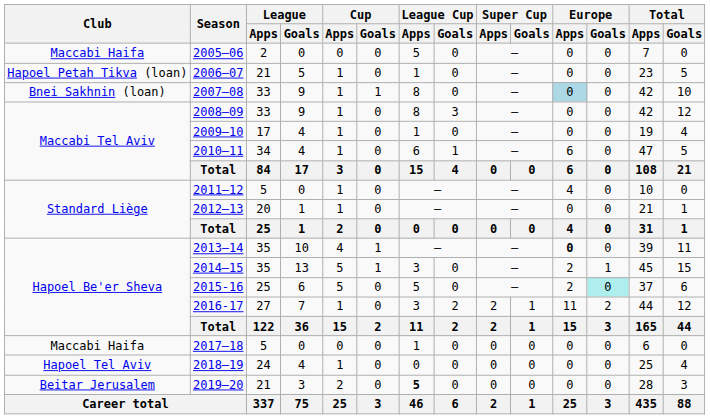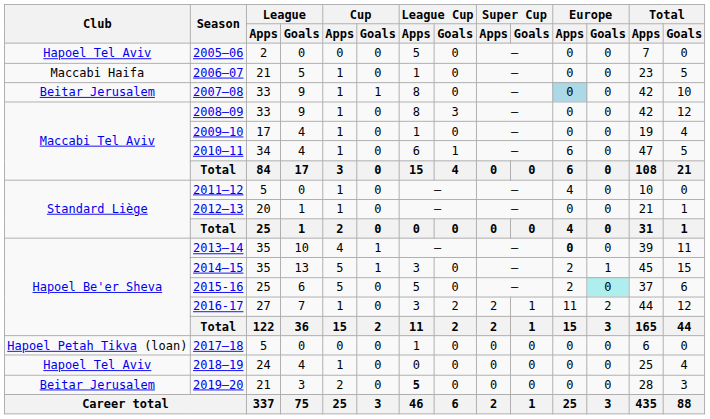 <table class="wikitable" style="text-align:center">
 <tr>
 <th rowspan="2">Club</th>
 <th rowspan="2">Season</th>
 <th colspan="2">League</th>
 <th colspan="2">Cup</th>
 <th colspan="2">League Cup</th>
 <th colspan="2">Super Cup</th>
 <th colspan="2">Europe</th>
 <th colspan="2">Total</th>
 </tr>
 <tr>
 <th>Apps</th>
 <th>Goals</th>
 <th>Apps</th>
 <th>Goals</th>
 <th>Apps</th>
 <th>Goals</th>
 <th>Apps</th>
 <th>Goals</th>
 <th>Apps</th>
 <th>Goals</th>
 <th>Apps</th>
 <th>Goals</th>
 </tr>
 <tr>
-<td><a href='#'>Maccabi Haifa</a></td>
+<td><a href='#'>Hapoel Tel Aviv</a></td>
 <td><a href='#'>2005–06</a></td>
 <td>2</td>
 <td>0</td>
 <td>0</td>
 <td>0</td>
 <td>5</td>
 <td>0</td>
 <td colspan="2">–</td>
 <td>0</td>
 <td>0</td>
 <td>7</td>
 <td>0</td>
 </tr>
 <tr>
-<td><a href='#'>Hapoel Petah Tikva</a> (loan)</td>
+<td>Maccabi Haifa</td>
 <td><a href='#'>2006–07</a></td>
 <td>21</td>
 <td>5</td>
 <td>1</td>
 <td>0</td>
 <td>1</td>
 <td>0</td>
 <td colspan="2">–</td>
 <td>0</td>
 <td>0</td>
 <td>23</td>
 <td>5</td>
 </tr>
 <tr>
-<td><a href='#'>Bnei Sakhnin</a> (loan)</td>
+<td><a href='#'>Beitar Jerusalem</a></td>
 <td><a href='#'>2007–08</a></td>
 <td>33</td>
 <td>9</td>
 <td>1</td>
 <td>1</td>
 <td>8</td>
 <td>0</td>
 <td colspan="2">–</td>
 <td style="background: lightblue;">0</td>
 <td>0</td>
 <td>42</td>
 <td>10</td>
 </tr>
 <tr>
 <td rowspan="4"><a href='#'>Maccabi Tel Aviv</a></td>
 <td><a href='#'>2008–09</a></td>
 <td>33</td>
 <td>9</td>
 <td>1</td>
 <td>0</td>
 <td>8</td>
 <td>3</td>
 <td colspan="2">–</td>
 <td>0</td>
 <td>0</td>
 <td>42</td>
 <td>12</td>
 </tr>
 <tr>
 <td><a href='#'>2009–10</a></td>
 <td>17</td>
 <td>4</td>
 <td>1</td>
 <td>0</td>
 <td>1</td>
 <td>0</td>
 <td colspan="2">–</td>
 <td>0</td>
 <td>0</td>
 <td>19</td>
 <td>4</td>
 </tr>
 <tr>
 <td><a href='#'>2010–11</a></td>
 <td>34</td>
 <td>4</td>
 <td>1</td>
 <td>0</td>
 <td>6</td>
 <td>1</td>
 <td colspan="2">–</td>
 <td>6</td>
 <td>0</td>
 <td>47</td>
 <td>5</td>
 </tr>
 <tr>
 <th>Total</th>
 <th>84</th>
 <th>17</th>
 <th>3</th>
 <th>0</th>
 <th>15</th>
 <th>4</th>
 <th>0</th>
 <th>0</th>
 <th>6</th>
 <th>0</th>
 <th>108</th>
 <th>21</th>
 </tr>
 <tr>
 <td rowspan="3"><a href='#'>Standard Liège</a></td>
 <td><a href='#'>2011–12</a></td>
 <td>5</td>
 <td>0</td>
 <td>1</td>
 <td>0</td>
 <td colspan="2">–</td>
 <td colspan="2">–</td>
 <td>4</td>
 <td>0</td>
 <td>10</td>
 <td>0</td>
 </tr>
 <tr>
 <td><a href='#'>2012–13</a></td>
 <td>20</td>
 <td>1</td>
 <td>1</td>
 <td>0</td>
 <td colspan="2">–</td>
 <td colspan="2">–</td>
 <td>0</td>
 <td>0</td>
 <td>21</td>
 <td>1</td>
 </tr>
 <tr>
 <th>Total</th>
 <th>25</th>
 <th>1</th>
 <th>2</th>
 <th>0</th>
 <th>0</th>
 <th>0</th>
 <th>0</th>
 <th>0</th>
 <th>4</th>
 <th>0</th>
 <th>31</th>
 <th>1</th>
 </tr>
 <tr>
 <td rowspan="5"><a href='#'>Hapoel Be'er Sheva</a></td>
 <td><a href='#'>2013–14</a></td>
 <td>35</td>
 <td>10</td>
 <td>4</td>
 <td>1</td>
 <td colspan="2">–</td>
 <td colspan="2">–</td>
 <td><strong>0</strong></td>
 <td>0</td>
 <td>39</td>
 <td>11</td>
 </tr>
 <tr>
 <td><a href='#'>2014–15</a></td>
 <td>35</td>
 <td>13</td>
 <td>5</td>
 <td>1</td>
 <td>3</td>
 <td>0</td>
 <td colspan="2">–</td>
 <td>2</td>
 <td>1</td>
 <td>45</td>
 <td>15</td>
 </tr>
 <tr>
 <td><a href='#'>2015-16</a></td>
 <td>25</td>
 <td>6</td>
 <td>5</td>
 <td>0</td>
 <td>5</td>
 <td>0</td>
 <td colspan="2">–</td>
 <td>2</td>
 <td style="background: paleturquoise;">0</td>
 <td>37</td>
 <td>6</td>
 </tr>
 <tr>
 <td><a href='#'>2016-17</a></td>
 <td>27</td>
 <td>7</td>
 <td>1</td>
 <td>0</td>
 <td>3</td>
 <td>2</td>
 <td>2</td>
 <td>1</td>
 <td>11</td>
 <td>2</td>
 <td>44</td>
 <td>12</td>
 </tr>
 <tr>
 <th>Total</th>
 <th>122</th>
 <th>36</th>
 <th>15</th>
 <th>2</th>
 <th>11</th>
 <th>2</th>
 <th>2</th>
 <th>1</th>
 <th>15</th>
 <th>3</th>
 <th>165</th>
 <th>44</th>
 </tr>
 <tr>
-<td>Maccabi Haifa</td>
+<td><a href='#'>Hapoel Petah Tikva</a> (loan)</td>
 <td><a href='#'>2017–18</a></td>
 <td>5</td>
 <td>0</td>
 <td>0</td>
 <td>0</td>
 <td>1</td>
 <td>0</td>
 <td>0</td>
 <td>0</td>
 <td>0</td>
 <td>0</td>
 <td>6</td>
 <td>0</td>
 </tr>
 <tr>
 <td><a href='#'>Hapoel Tel Aviv</a></td>
 <td><a href='#'>2018–19</a></td>
 <td>24</td>
 <td>4</td>
 <td>1</td>
 <td>0</td>
 <td>0</td>
 <td>0</td>
 <td>0</td>
 <td>0</td>
 <td>0</td>
 <td>0</td>
 <td>25</td>
 <td>4</td>
 </tr>
 <tr>
 <td><a href='#'>Beitar Jerusalem</a></td>
 <td><a href='#'>2019–20</a></td>
 <td>21</td>
 <td>3</td>
 <td>2</td>
 <td>0</td>
 <td><strong>5</strong></td>
 <td>0</td>
 <td>0</td>
 <td>0</td>
 <td>0</td>
 <td>0</td>
 <td>28</td>
 <td>3</td>
 </tr>
 <tr>
 <th colspan="2">Career total</th>
 <th>337</th>
 <th>75</th>
 <th>25</th>
 <th>3</th>
 <th>46</th>
 <th>6</th>
 <th>2</th>
 <th>1</th>
 <th>25</th>
 <th>3</th>
 <th>435</th>
 <th>88</th>
 </tr>
 </table>
